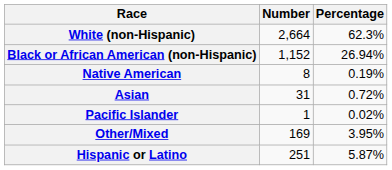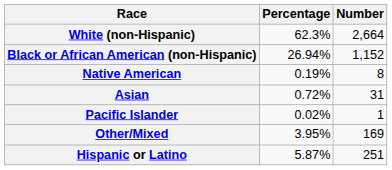 <table class="wikitable" style="text-align:right">
 <tr>
 <th scope="col">Race</th>
+<th scope="col">Percentage</th>
 <th scope="col">Number</th>
-<th scope="col">Percentage</th>
 </tr>
 <tr>
 <th scope="row"><a href='#'>White</a> (non-Hispanic)</th>
+<td>62.3%</td>
 <td>2,664</td>
-<td>62.3%</td>
 </tr>
 <tr>
 <th scope="row"><a href='#'>Black or African American</a> (non-Hispanic)</th>
+<td>26.94%</td>
 <td>1,152</td>
-<td>26.94%</td>
 </tr>
 <tr>
 <th scope="row"><a href='#'>Native American</a></th>
+<td>0.19%</td>
 <td>8</td>
-<td>0.19%</td>
 </tr>
 <tr>
 <th scope="row"><a href='#'>Asian</a></th>
+<td>0.72%</td>
 <td>31</td>
-<td>0.72%</td>
 </tr>
 <tr>
 <th scope="row"><a href='#'>Pacific Islander</a></th>
+<td>0.02%</td>
 <td>1</td>
-<td>0.02%</td>
 </tr>
 <tr>
 <th scope="row"><a href='#'>Other/Mixed</a></th>
+<td>3.95%</td>
 <td>169</td>
-<td>3.95%</td>
 </tr>
 <tr>
 <th scope="row"><a href='#'>Hispanic</a> or <a href='#'>Latino</a></th>
+<td>5.87%</td>
 <td>251</td>
-<td>5.87%</td>
 </tr>
 </table>
